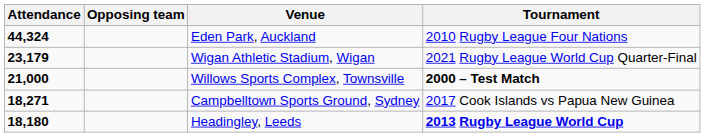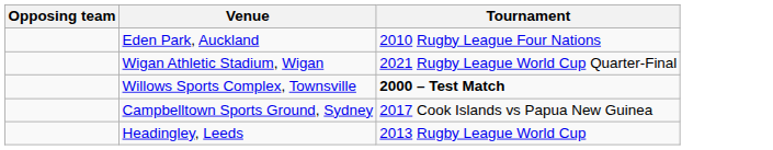 <table class="wikitable">
 <tr>
-<th>Attendance</th>
 <th>Opposing team</th>
 <th>Venue</th>
 <th>Tournament</th>
 </tr>
 <tr>
-<td><strong>44,324</strong></td>
 <td></td>
 <td><a href='#'>Eden Park</a>, <a href='#'>Auckland</a></td>
 <td><a href='#'>2010</a> <a href='#'>Rugby League Four Nations</a></td>
 </tr>
 <tr>
-<td><strong>23,179</strong></td>
 <td></td>
 <td><a href='#'>Wigan Athletic Stadium</a>, <a href='#'>Wigan</a></td>
 <td><a href='#'>2021</a> <a href='#'>Rugby League World Cup</a> Quarter-Final</td>
 </tr>
 <tr>
-<td><strong>21,000</strong></td>
 <td></td>
 <td><a href='#'>Willows Sports Complex</a>, <a href='#'>Townsville</a></td>
 <td><strong>2000 – Test Match</strong></td>
 </tr>
 <tr>
-<td><strong>18,271</strong></td>
 <td></td>
 <td><a href='#'>Campbelltown Sports Ground</a>, <a href='#'>Sydney</a></td>
 <td><a href='#'>2017</a> Cook Islands vs Papua New Guinea</td>
 </tr>
 <tr>
-<td><strong>18,180</strong></td>
 <td></td>
 <td><a href='#'>Headingley</a>, <a href='#'>Leeds</a></td>
-<td><strong><a href='#'>2013</a> <a href='#'>Rugby League World Cup</a></strong></td>
+<td><a href='#'>2013</a> <a href='#'>Rugby League World Cup</a></td>
 </tr>
 </table>
